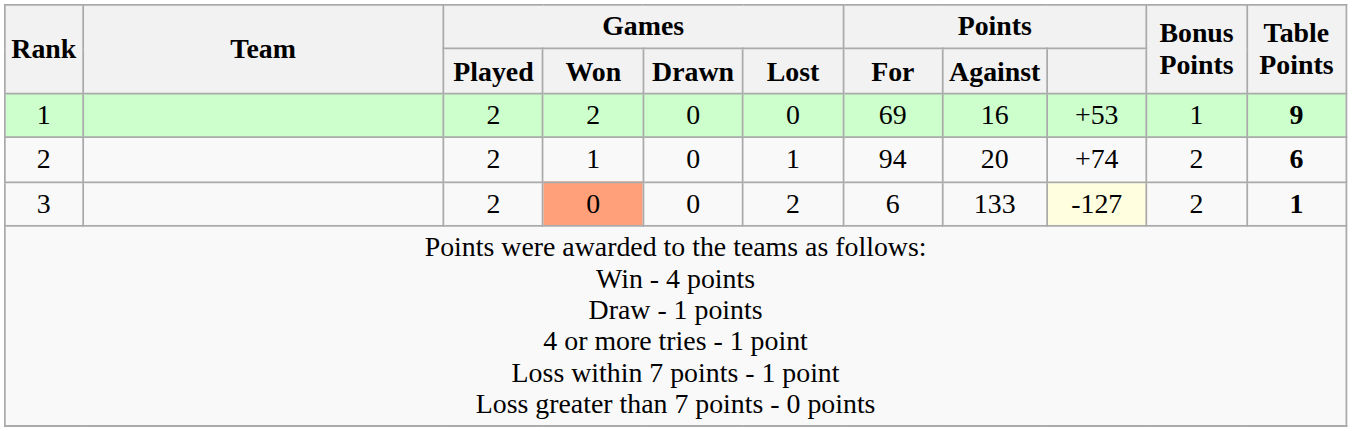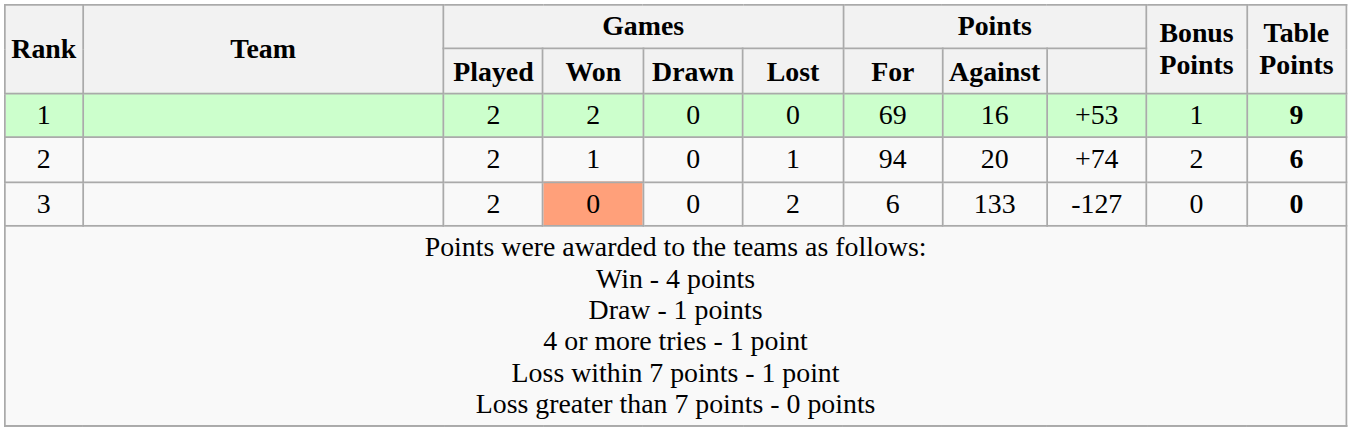 <table class="wikitable"  style="text-align: center;">
 <tr>
 <th rowspan="2" width="20">Rank</th>
 <th rowspan="2" width="200">Team</th>
 <th colspan="4">Games</th>
 <th colspan="3">Points</th>
 <th rowspan="2" width="50">Bonus<br>Points</th>
 <th rowspan="2" width="50">Table Points</th>
 </tr>
 <tr>
 <th width="50">Played</th>
 <th width="50">Won</th>
 <th width="50">Drawn</th>
 <th width="50">Lost</th>
 <th width="50">For</th>
 <th width="50">Against</th>
 <th width="50"></th>
 </tr>
 <tr bgcolor="#ccffcc">
 <td>1</td>
 <td align=left></td>
 <td>2</td>
 <td>2</td>
 <td>0</td>
 <td>0</td>
 <td>69</td>
 <td>16</td>
 <td>+53</td>
 <td>1</td>
 <td><strong>9</strong></td>
 </tr>
 <tr>
 <td>2</td>
 <td align=left></td>
 <td>2</td>
 <td>1</td>
 <td>0</td>
 <td>1</td>
 <td>94</td>
 <td>20</td>
 <td>+74</td>
 <td>2</td>
 <td><strong>6</strong></td>
 </tr>
 <tr>
 <td>3</td>
 <td align=left></td>
 <td>2</td>
 <td style="background: lightsalmon;">0</td>
 <td>0</td>
 <td>2</td>
 <td>6</td>
 <td>133</td>
-<td style="background: lightyellow;">-127</td>
-<td>2</td>
-<td><strong>1</strong></td>
+<td>-127</td>
+<td>0</td>
+<td><strong>0</strong></td>
 </tr>
 <tr>
 <td colspan="100%" style="text-align:center;">Points were awarded to the teams as follows:<br>Win - 4 points<br>Draw - 1 points<br> 4 or more tries - 1 point<br> Loss within 7 points - 1 point<br>Loss greater than 7 points - 0 points</td>
 </tr>
 <tr>
 </tr>
 </table>
